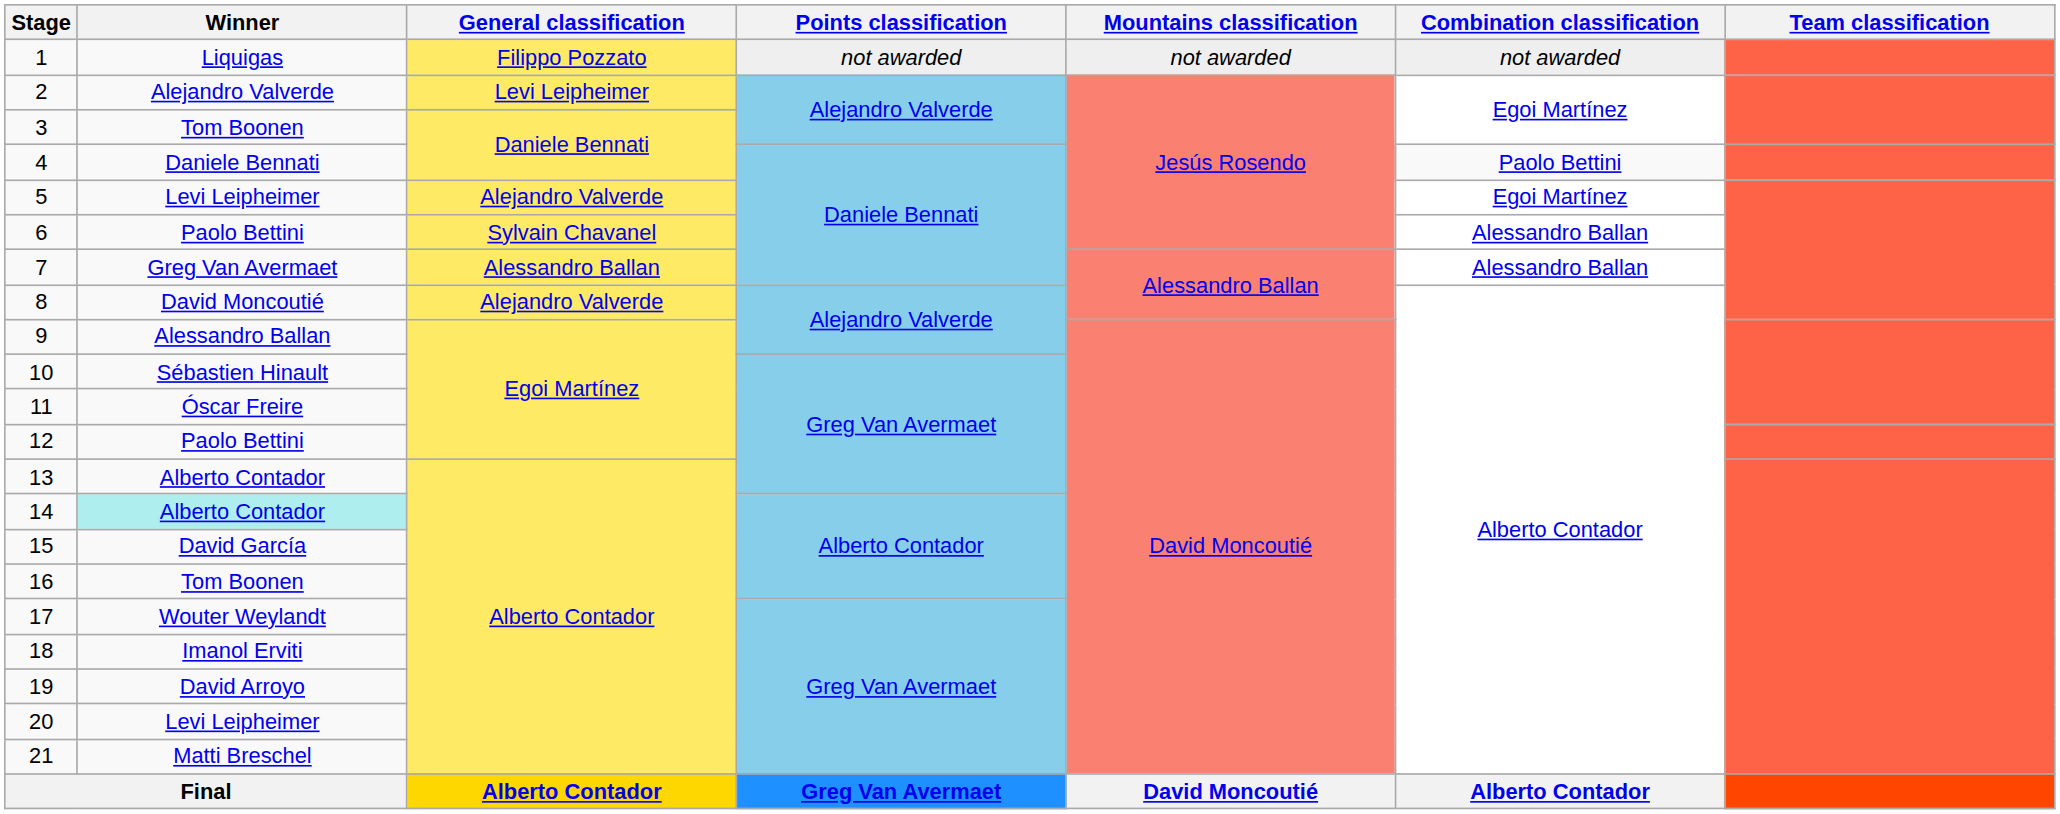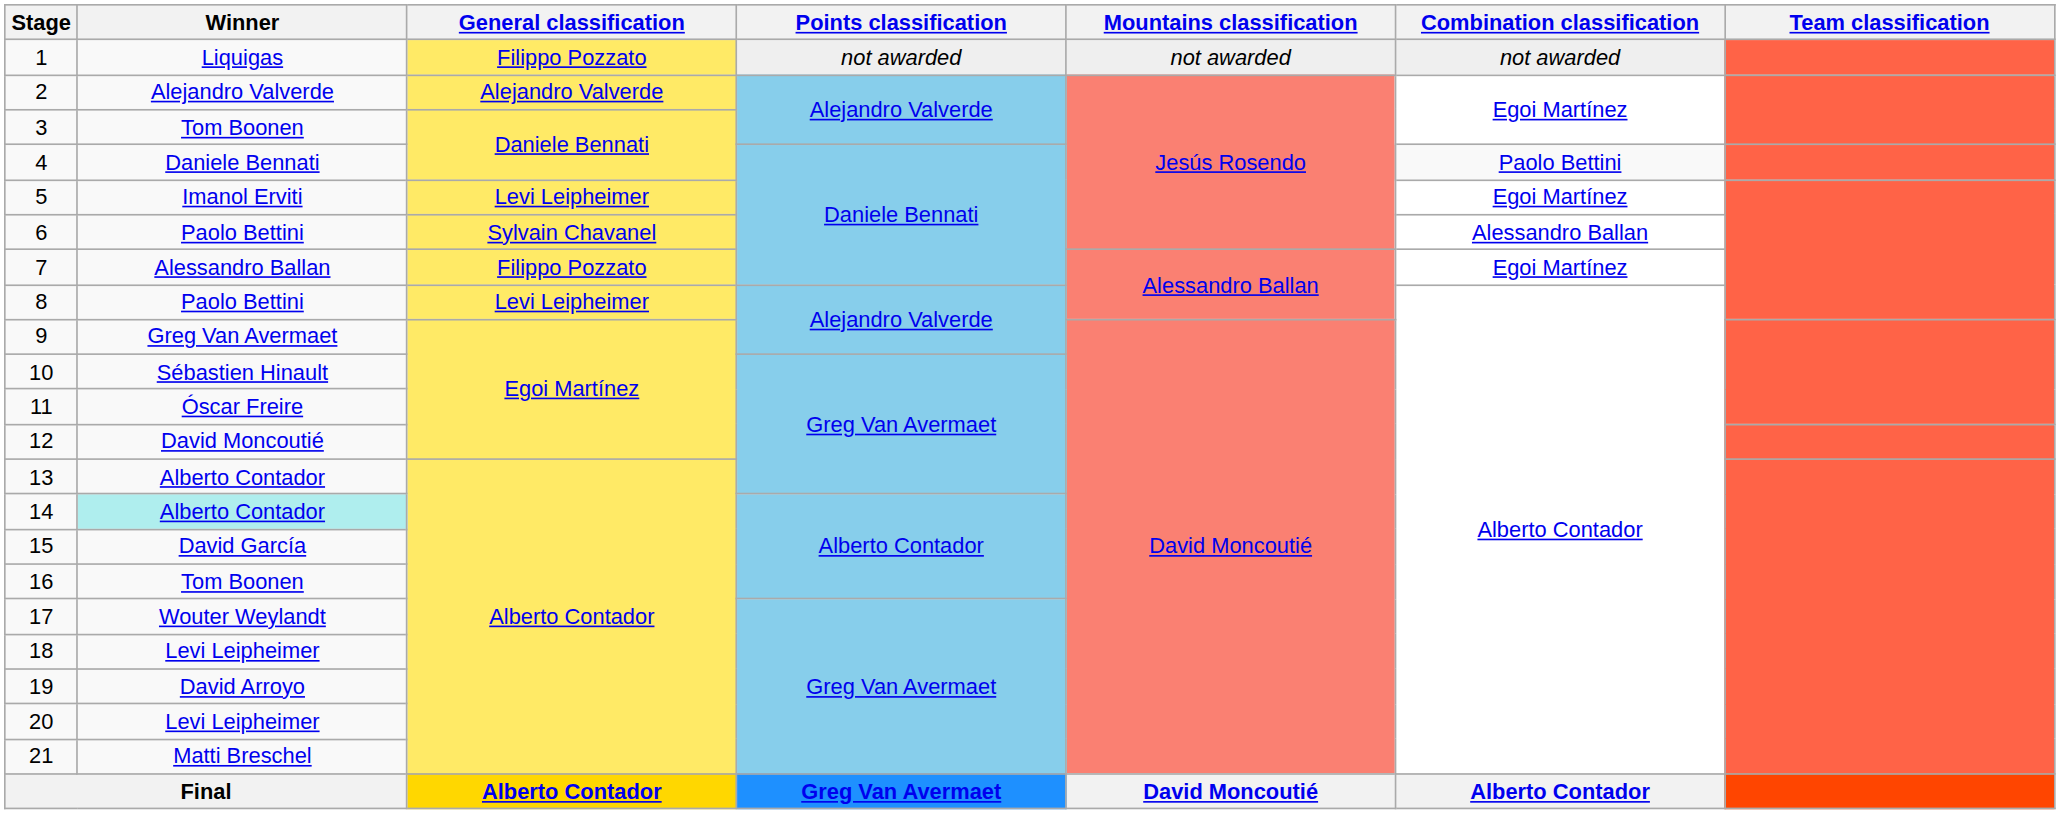 <table class="wikitable" style="text-align: center; font-size:smaller;">
 <tr>
 <th style="width:1%;">Stage</th>
 <th style="width:14%;">Winner</th>
 <th style="width:14%;"><a href='#'>General classification</a><br></th>
 <th style="width:14%;"><a href='#'>Points classification</a><br></th>
 <th style="width:14%;"><a href='#'>Mountains classification</a><br></th>
 <th style="width:14%;"><a href='#'>Combination classification</a><br></th>
 <th style="width:14%;"><a href='#'>Team classification</a></th>
 </tr>
 <tr>
 <td>1</td>
 <td><a href='#'>Liquigas</a></td>
 <td style="background:#ffea66;"><a href='#'>Filippo Pozzato</a></td>
 <td style="background:#EFEFEF;"><em>not awarded</em></td>
 <td style="background:#EFEFEF;"><em>not awarded</em></td>
 <td style="background:#EFEFEF;"><em>not awarded</em></td>
 <td style="background:tomato;"></td>
 </tr>
 <tr>
 <td>2</td>
 <td><a href='#'>Alejandro Valverde</a></td>
-<td style="background:#ffea66;"><a href='#'>Levi Leipheimer</a></td>
+<td style="background:#ffea66;"><a href='#'>Alejandro Valverde</a></td>
 <td style="background:skyblue;" rowspan="2"><a href='#'>Alejandro Valverde</a></td>
 <td style="background:salmon;" rowspan="5"><a href='#'>Jesús Rosendo</a></td>
 <td style="background:white;" rowspan="2"><a href='#'>Egoi Martínez</a></td>
 <td style="background:tomato;" rowspan="2"></td>
 </tr>
 <tr>
 <td>3</td>
 <td><a href='#'>Tom Boonen</a></td>
 <td style="background:#FFEA66;" rowspan="2"><a href='#'>Daniele Bennati</a></td>
 </tr>
 <tr>
 <td>4</td>
 <td><a href='#'>Daniele Bennati</a></td>
 <td style="background:skyblue;" rowspan="4"><a href='#'>Daniele Bennati</a></td>
 <td style="background:#white;"><a href='#'>Paolo Bettini</a></td>
 <td style="background:tomato;"></td>
 </tr>
 <tr>
 <td>5</td>
-<td><a href='#'>Levi Leipheimer</a></td>
-<td style="background:#ffea66;"><a href='#'>Alejandro Valverde</a></td>
+<td><a href='#'>Imanol Erviti</a></td>
+<td style="background:#ffea66;"><a href='#'>Levi Leipheimer</a></td>
 <td style="background:white;"><a href='#'>Egoi Martínez</a></td>
 <td style="background:tomato;" rowspan="4"></td>
 </tr>
 <tr>
 <td>6</td>
 <td><a href='#'>Paolo Bettini</a></td>
 <td style="background:#ffea66;"><a href='#'>Sylvain Chavanel</a></td>
 <td style="background:white;"><a href='#'>Alessandro Ballan</a></td>
 </tr>
 <tr>
 <td>7</td>
-<td><a href='#'>Greg Van Avermaet</a></td>
-<td style="background:#ffea66;"><a href='#'>Alessandro Ballan</a></td>
+<td><a href='#'>Alessandro Ballan</a></td>
+<td style="background:#ffea66;"><a href='#'>Filippo Pozzato</a></td>
 <td style="background:salmon;" rowspan="2"><a href='#'>Alessandro Ballan</a></td>
-<td style="background:white;"><a href='#'>Alessandro Ballan</a></td>
+<td style="background:white;"><a href='#'>Egoi Martínez</a></td>
 </tr>
 <tr>
 <td>8</td>
-<td><a href='#'>David Moncoutié</a></td>
-<td style="background:#ffea66;"><a href='#'>Alejandro Valverde</a></td>
+<td><a href='#'>Paolo Bettini</a></td>
+<td style="background:#ffea66;"><a href='#'>Levi Leipheimer</a></td>
 <td style="background: skyblue;" rowspan="2"><a href='#'>Alejandro Valverde</a></td>
 <td style="background:white;" rowspan="14"><a href='#'>Alberto Contador</a></td>
 </tr>
 <tr>
 <td>9</td>
-<td><a href='#'>Alessandro Ballan</a></td>
+<td><a href='#'>Greg Van Avermaet</a></td>
 <td style="background:#FFEA66;" rowspan="4"><a href='#'>Egoi Martínez</a></td>
 <td style="background:salmon;" rowspan="13"><a href='#'>David Moncoutié</a></td>
 <td style="background:tomato;" rowspan="3"></td>
 </tr>
 <tr>
 <td>10</td>
 <td><a href='#'>Sébastien Hinault</a></td>
 <td style="background:skyblue;" rowspan="4"><a href='#'>Greg Van Avermaet</a></td>
 </tr>
 <tr>
 <td>11</td>
 <td><a href='#'>Óscar Freire</a></td>
 </tr>
 <tr>
 <td>12</td>
-<td><a href='#'>Paolo Bettini</a></td>
+<td><a href='#'>David Moncoutié</a></td>
 <td style="background:tomato;"></td>
 </tr>
 <tr>
 <td>13</td>
 <td><a href='#'>Alberto Contador</a></td>
 <td style="background:#FFEA66;" rowspan="9"><a href='#'>Alberto Contador</a></td>
 <td style="background:tomato;" rowspan="9"></td>
 </tr>
 <tr>
 <td>14</td>
 <td style="background: paleturquoise;"><a href='#'>Alberto Contador</a></td>
 <td style="background:skyblue;" rowspan="3"><a href='#'>Alberto Contador</a></td>
 </tr>
 <tr>
 <td>15</td>
 <td><a href='#'>David García</a></td>
 </tr>
 <tr>
 <td>16</td>
 <td><a href='#'>Tom Boonen</a></td>
 </tr>
 <tr>
 <td>17</td>
 <td><a href='#'>Wouter Weylandt</a></td>
 <td style="background:skyblue;" rowspan="5"><a href='#'>Greg Van Avermaet</a></td>
 </tr>
 <tr>
 <td>18</td>
-<td><a href='#'>Imanol Erviti</a></td>
+<td><a href='#'>Levi Leipheimer</a></td>
 </tr>
 <tr>
 <td>19</td>
 <td><a href='#'>David Arroyo</a></td>
 </tr>
 <tr>
 <td>20</td>
 <td><a href='#'>Levi Leipheimer</a></td>
 </tr>
 <tr>
 <td>21</td>
 <td><a href='#'>Matti Breschel</a></td>
 </tr>
 <tr>
 <th colspan=2><strong>Final</strong></th>
 <th style="background:gold;"><a href='#'>Alberto Contador</a></th>
 <th style="background:dodgerblue;"><a href='#'>Greg Van Avermaet</a></th>
 <th style="background:granate;"><a href='#'>David Moncoutié</a></th>
 <th style="background:offwhite;"><a href='#'>Alberto Contador</a></th>
 <th style="background:#ff4500;"></th>
 </tr>
 </table>
